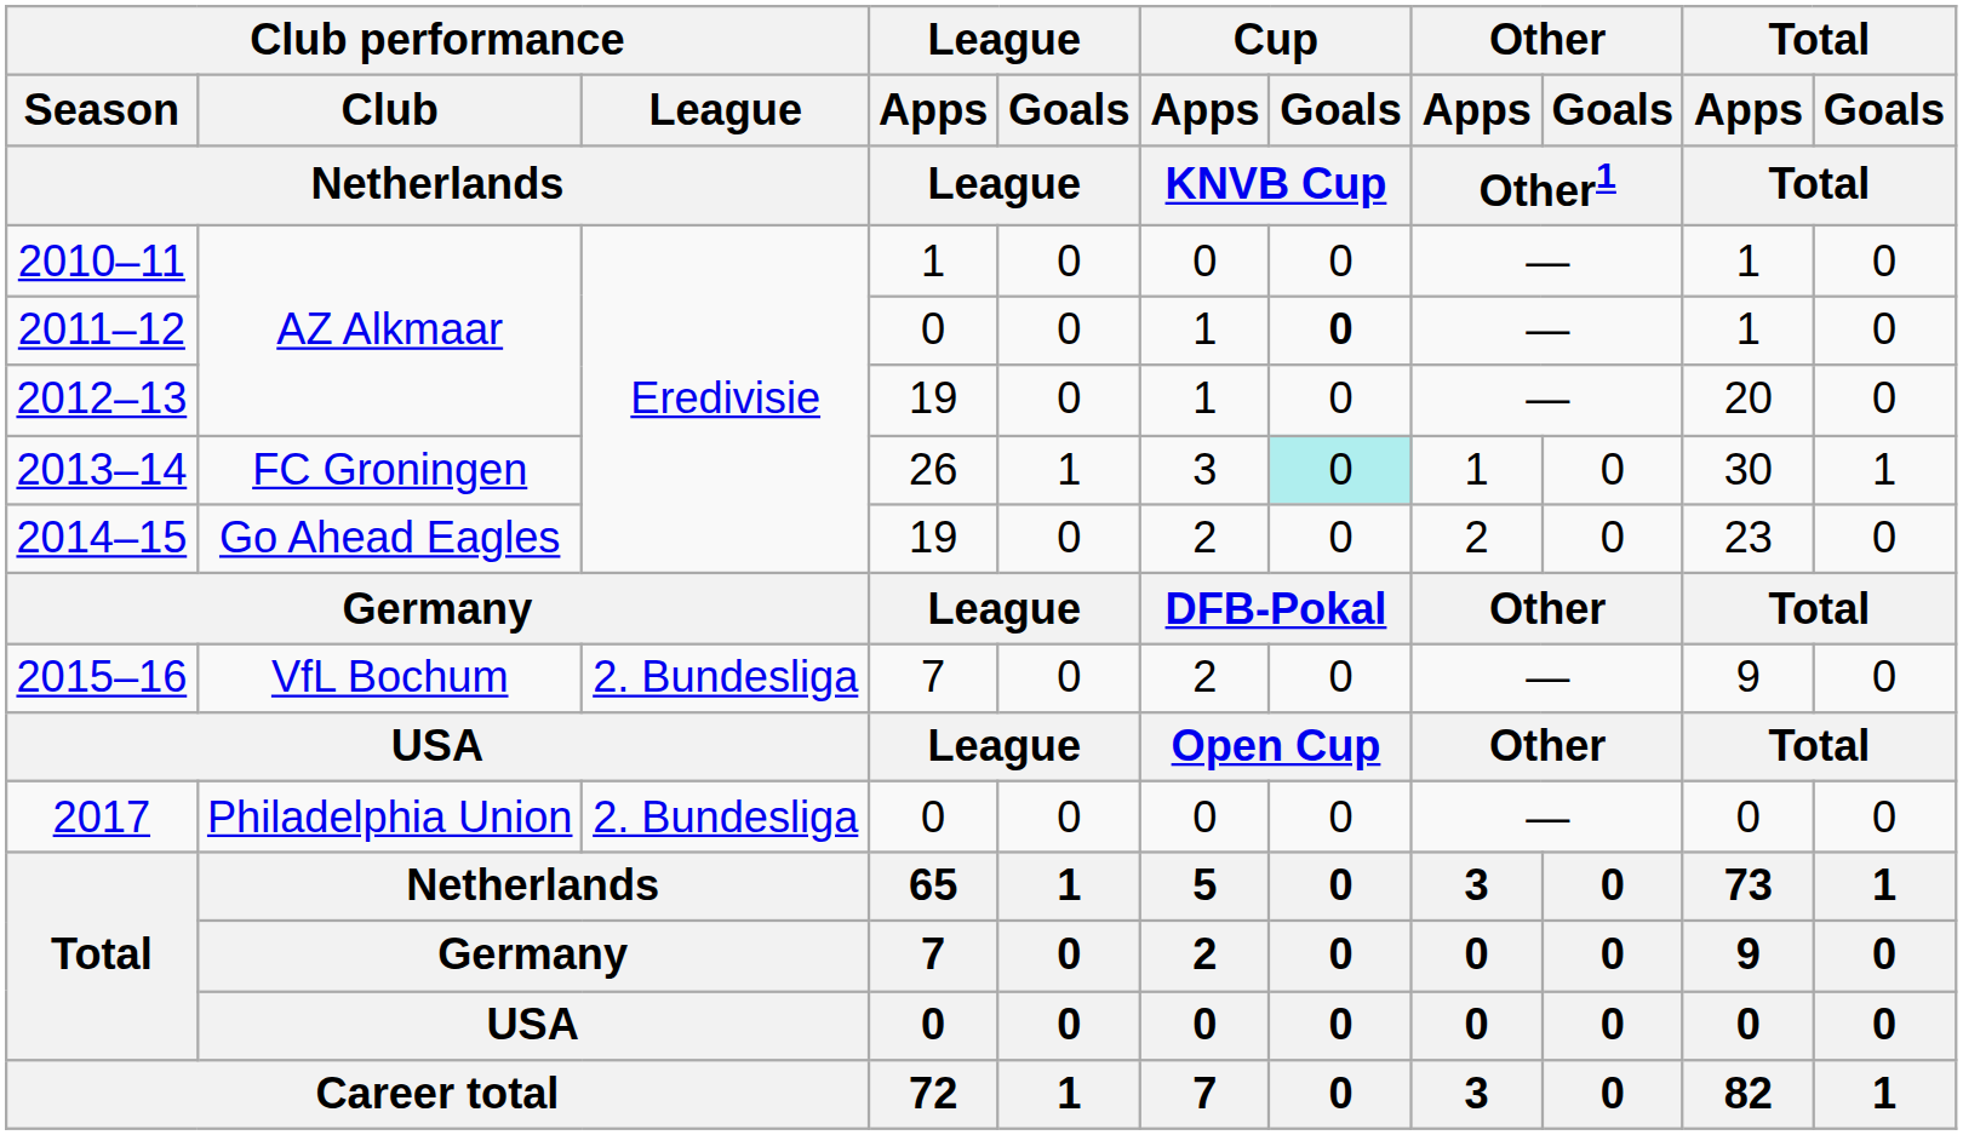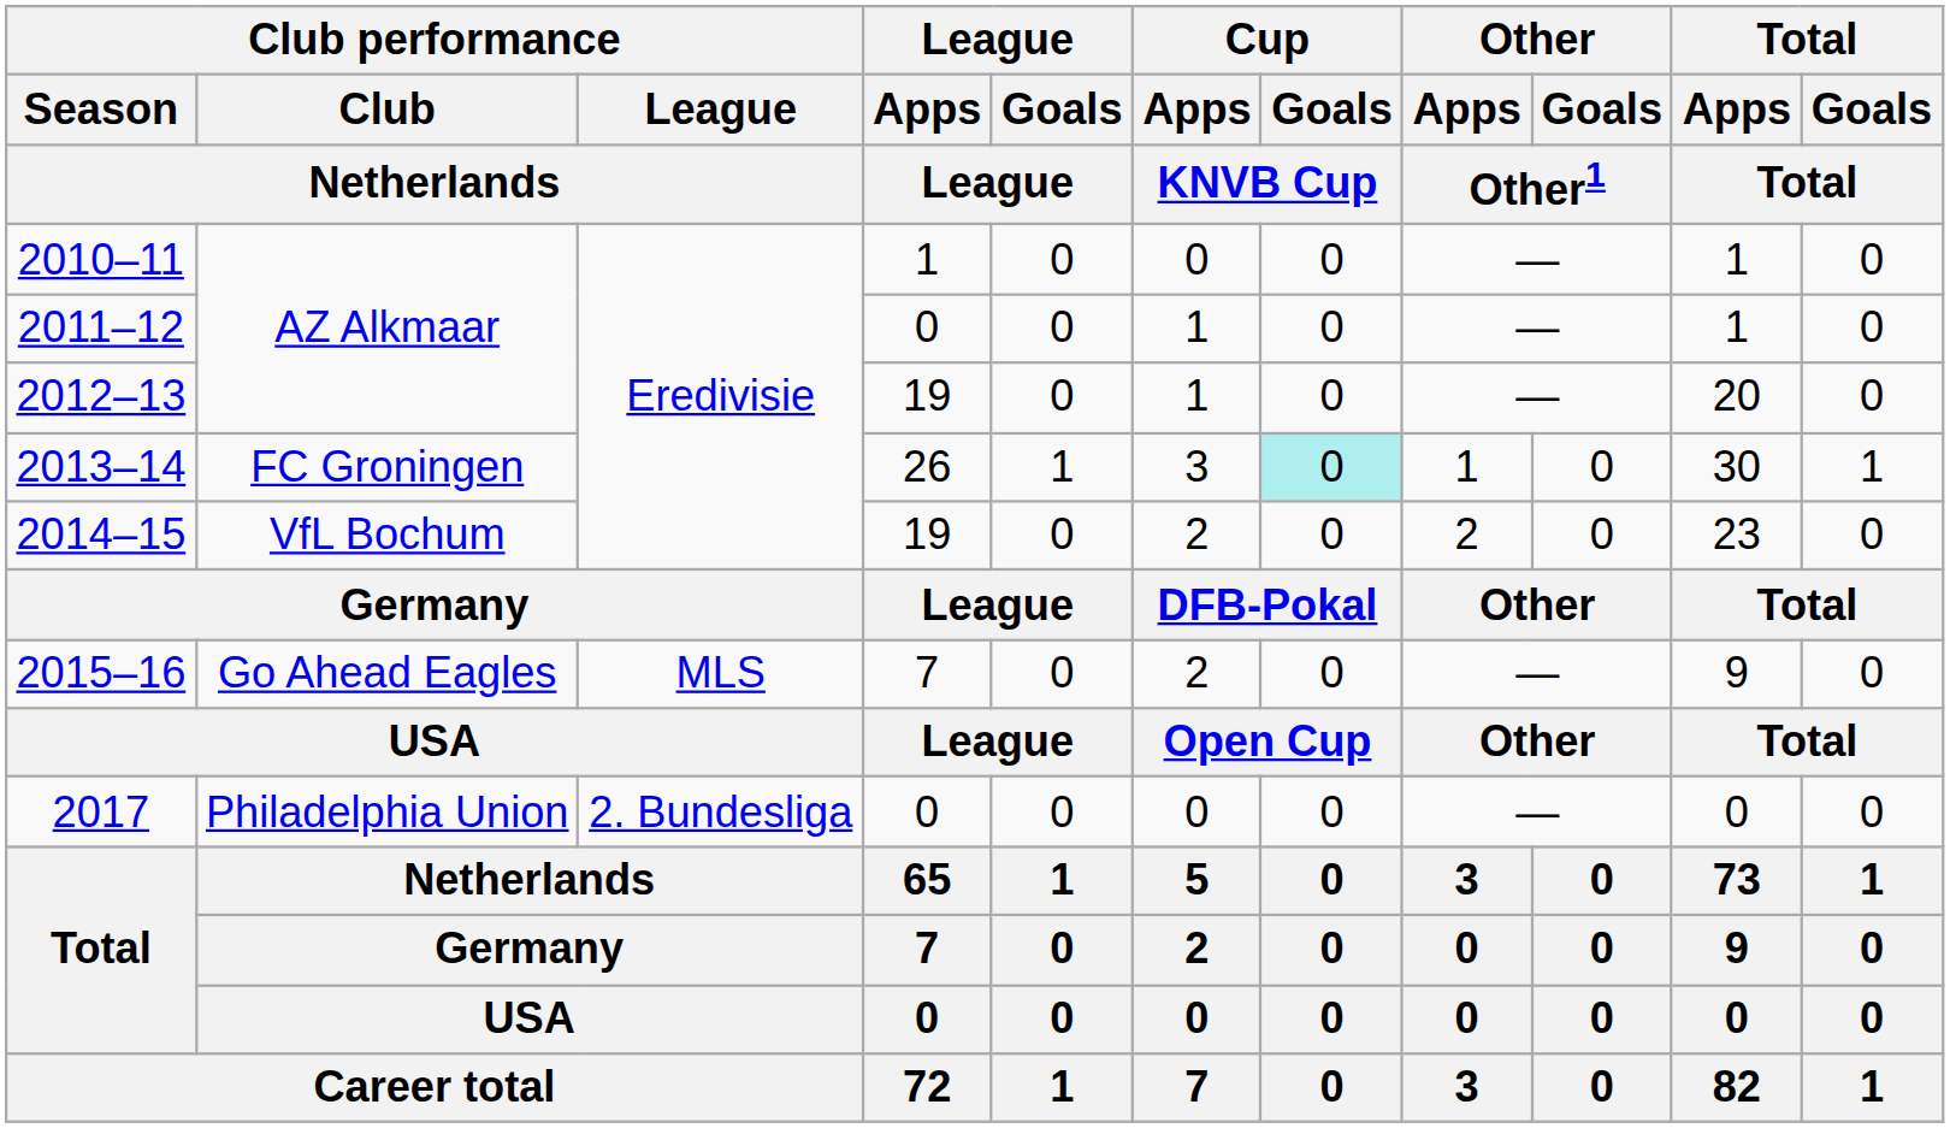 <table class="wikitable" style="text-align:center">
 <tr>
 <th colspan=3>Club performance</th>
 <th colspan=2>League</th>
 <th colspan=2>Cup</th>
 <th colspan=2>Other</th>
 <th colspan=2>Total</th>
 </tr>
 <tr>
 <th>Season</th>
 <th>Club</th>
 <th>League</th>
 <th>Apps</th>
 <th>Goals</th>
 <th>Apps</th>
 <th>Goals</th>
 <th>Apps</th>
 <th>Goals</th>
 <th>Apps</th>
 <th>Goals</th>
 </tr>
 <tr>
 <th colspan=3>Netherlands</th>
 <th colspan=2>League</th>
 <th colspan=2><a href='#'>KNVB Cup</a></th>
 <th colspan=2>Other<sup><a href='#'>1</a></sup></th>
 <th colspan=2>Total</th>
 </tr>
 <tr>
 <td><a href='#'>2010–11</a></td>
 <td rowspan="3"><a href='#'>AZ Alkmaar</a></td>
 <td rowspan="5"><a href='#'>Eredivisie</a></td>
 <td>1</td>
 <td>0</td>
 <td>0</td>
 <td>0</td>
 <td colspan="2">—</td>
 <td>1</td>
 <td>0</td>
 </tr>
 <tr>
 <td><a href='#'>2011–12</a></td>
 <td>0</td>
 <td>0</td>
 <td>1</td>
-<td><strong>0</strong></td>
+<td>0</td>
 <td colspan="2">—</td>
 <td>1</td>
 <td>0</td>
 </tr>
 <tr>
 <td><a href='#'>2012–13</a></td>
 <td>19</td>
 <td>0</td>
 <td>1</td>
 <td>0</td>
 <td colspan="2">—</td>
 <td>20</td>
 <td>0</td>
 </tr>
 <tr>
 <td><a href='#'>2013–14</a></td>
 <td><a href='#'>FC Groningen</a></td>
 <td>26</td>
 <td>1</td>
 <td>3</td>
 <td style="background: paleturquoise;">0</td>
 <td>1</td>
 <td>0</td>
 <td>30</td>
 <td>1</td>
 </tr>
 <tr>
 <td><a href='#'>2014–15</a></td>
-<td><a href='#'>Go Ahead Eagles</a></td>
+<td><a href='#'>VfL Bochum</a></td>
 <td>19</td>
 <td>0</td>
 <td>2</td>
 <td>0</td>
 <td>2</td>
 <td>0</td>
 <td>23</td>
 <td>0</td>
 </tr>
 <tr>
 <th colspan=3>Germany</th>
 <th colspan=2>League</th>
 <th colspan=2><a href='#'>DFB-Pokal</a></th>
 <th colspan=2>Other</th>
 <th colspan=2>Total</th>
 </tr>
 <tr>
 <td><a href='#'>2015–16</a></td>
-<td><a href='#'>VfL Bochum</a></td>
-<td><a href='#'>2. Bundesliga</a></td>
+<td><a href='#'>Go Ahead Eagles</a></td>
+<td><a href='#'>MLS</a></td>
 <td>7</td>
 <td>0</td>
 <td>2</td>
 <td>0</td>
 <td colspan="2">—</td>
 <td>9</td>
 <td>0</td>
 </tr>
 <tr>
 <th colspan=3>USA</th>
 <th colspan=2>League</th>
 <th colspan=2><a href='#'>Open Cup</a></th>
 <th colspan=2>Other</th>
 <th colspan=2>Total</th>
 </tr>
 <tr>
 <td><a href='#'>2017</a></td>
 <td><a href='#'>Philadelphia Union</a></td>
 <td><a href='#'>2. Bundesliga</a></td>
 <td>0</td>
 <td>0</td>
 <td>0</td>
 <td>0</td>
 <td colspan="2">—</td>
 <td>0</td>
 <td>0</td>
 </tr>
 <tr>
 <th rowspan=3>Total</th>
 <th colspan=2>Netherlands</th>
 <th>65</th>
 <th>1</th>
 <th>5</th>
 <th>0</th>
 <th>3</th>
 <th>0</th>
 <th>73</th>
 <th>1</th>
 </tr>
 <tr>
 <th colspan=2>Germany</th>
 <th>7</th>
 <th>0</th>
 <th>2</th>
 <th>0</th>
 <th>0</th>
 <th>0</th>
 <th>9</th>
 <th>0</th>
 </tr>
 <tr>
 <th colspan=2>USA</th>
 <th>0</th>
 <th>0</th>
 <th>0</th>
 <th>0</th>
 <th>0</th>
 <th>0</th>
 <th>0</th>
 <th>0</th>
 </tr>
 <tr>
 <th colspan=3>Career total</th>
 <th>72</th>
 <th>1</th>
 <th>7</th>
 <th>0</th>
 <th>3</th>
 <th>0</th>
 <th>82</th>
 <th>1</th>
 </tr>
 </table>
